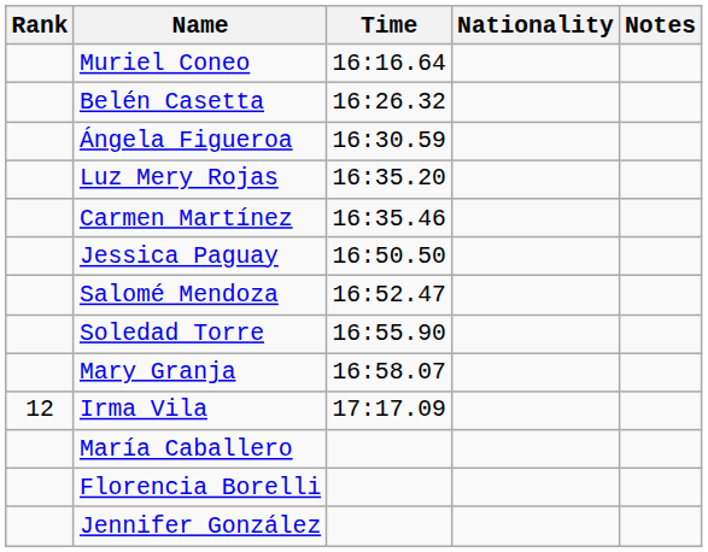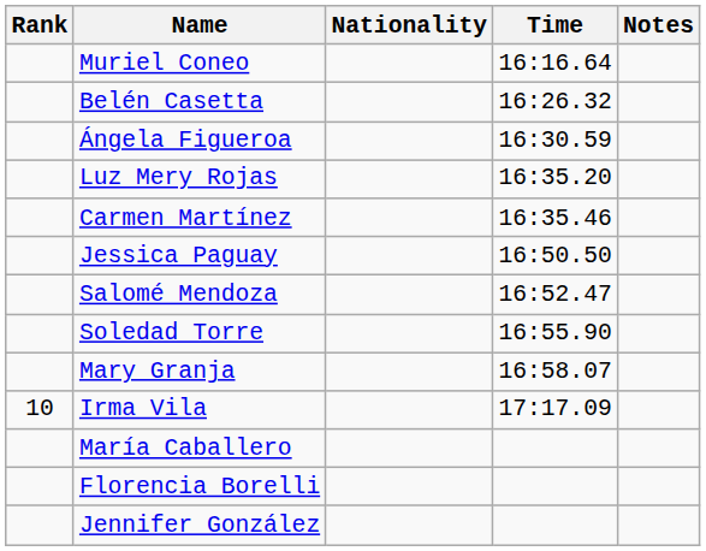 <table class="wikitable sortable" style="text-align:center">
 <tr>
 <th>Rank</th>
 <th>Name</th>
+<th>Nationality</th>
 <th>Time</th>
-<th>Nationality</th>
 <th>Notes</th>
 </tr>
 <tr>
 <td></td>
 <td align=left><a href='#'>Muriel Coneo</a></td>
+<td align=left></td>
 <td>16:16.64</td>
-<td align=left></td>
 <td></td>
 </tr>
 <tr>
 <td></td>
 <td align=left><a href='#'>Belén Casetta</a></td>
+<td align=left></td>
 <td>16:26.32</td>
-<td align=left></td>
 <td></td>
 </tr>
 <tr>
 <td></td>
 <td align=left><a href='#'>Ángela Figueroa</a></td>
+<td align=left></td>
 <td>16:30.59</td>
-<td align=left></td>
 <td></td>
 </tr>
 <tr>
 <td></td>
 <td align=left><a href='#'>Luz Mery Rojas</a></td>
+<td align=left></td>
 <td>16:35.20</td>
-<td align=left></td>
 <td></td>
 </tr>
 <tr>
 <td></td>
 <td align=left><a href='#'>Carmen Martínez</a></td>
+<td align=left></td>
 <td>16:35.46</td>
-<td align=left></td>
 <td></td>
 </tr>
 <tr>
 <td></td>
 <td align=left><a href='#'>Jessica Paguay</a></td>
+<td align=left></td>
 <td>16:50.50</td>
-<td align=left></td>
 <td></td>
 </tr>
 <tr>
 <td></td>
 <td align=left><a href='#'>Salomé Mendoza</a></td>
+<td align=left></td>
 <td>16:52.47</td>
-<td align=left></td>
 <td></td>
 </tr>
 <tr>
 <td></td>
 <td align=left><a href='#'>Soledad Torre</a></td>
+<td align=left></td>
 <td>16:55.90</td>
-<td align=left></td>
 <td></td>
 </tr>
 <tr>
 <td></td>
 <td align=left><a href='#'>Mary Granja</a></td>
+<td align=left></td>
 <td>16:58.07</td>
-<td align=left></td>
 <td></td>
 </tr>
 <tr>
-<td>12</td>
+<td>10</td>
 <td align=left><a href='#'>Irma Vila</a></td>
+<td align=left></td>
 <td>17:17.09</td>
-<td align=left></td>
 <td></td>
 </tr>
 <tr>
 <td></td>
 <td align=left><a href='#'>María Caballero</a></td>
+<td align=left></td>
 <td></td>
-<td align=left></td>
 <td></td>
 </tr>
 <tr>
 <td></td>
 <td align=left><a href='#'>Florencia Borelli</a></td>
+<td align=left></td>
 <td></td>
-<td align=left></td>
 <td></td>
 </tr>
 <tr>
 <td></td>
 <td align=left><a href='#'>Jennifer González</a></td>
+<td align=left></td>
 <td></td>
-<td align=left></td>
 <td></td>
 </tr>
 </table>
